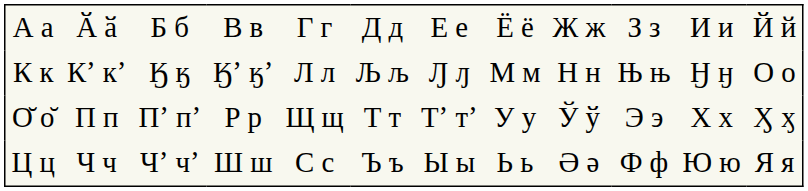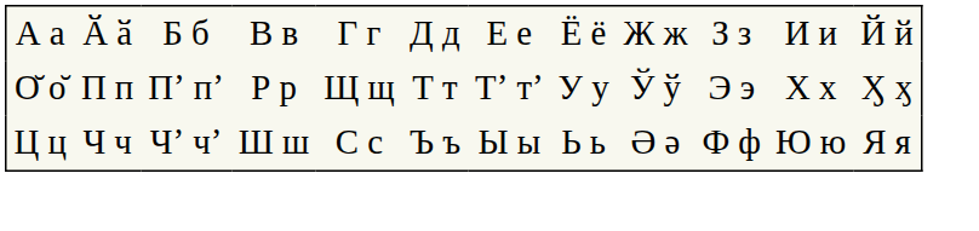 <table cellpadding=4 style="font-size:larger; text-align:center; border-color:black; border-width:1px; border-style:solid; border-collapse:collapse; background-color:#F8F8EF;" summary="Letters of the Itelmen alphabet, capital and small">
 <tr>
 <td>А а</td>
 <td>Ӑ ӑ</td>
 <td>Б б</td>
 <td>В в</td>
 <td>Г г</td>
 <td>Д д</td>
 <td>Е е</td>
 <td>Ё ё</td>
 <td>Ж ж</td>
 <td>З з</td>
 <td>И и</td>
 <td>Й й</td>
-</tr>
-<tr>
-<td>К к</td>
-<td>Кʼ кʼ</td>
-<td>Ӄ ӄ</td>
-<td>Ӄʼ ӄʼ</td>
-<td>Л л</td>
-<td>Љ љ</td>
-<td>Ԓ ԓ</td>
-<td>М м</td>
-<td>Н н</td>
-<td>Њ њ</td>
-<td>Ӈ ӈ</td>
-<td>О о</td>
 </tr>
 <tr>
 <td>О̆ о̆</td>
 <td>П п</td>
 <td>Пʼ пʼ</td>
 <td>Р р</td>
 <td>Щ щ</td>
 <td>Т т</td>
 <td>Тʼ тʼ</td>
 <td>У у</td>
 <td>Ў ў</td>
 <td>Э э</td>
 <td>Х х</td>
 <td>Ӽ ӽ</td>
 </tr>
 <tr>
 <td>Ц ц</td>
 <td>Ч ч</td>
 <td>Чʼ чʼ</td>
 <td>Ш ш</td>
 <td>С с</td>
 <td>Ъ ъ</td>
 <td>Ы ы</td>
 <td>Ь ь</td>
 <td>Ә ә</td>
 <td>Ф ф</td>
 <td>Ю ю</td>
 <td>Я я</td>
 </tr>
 </table>
